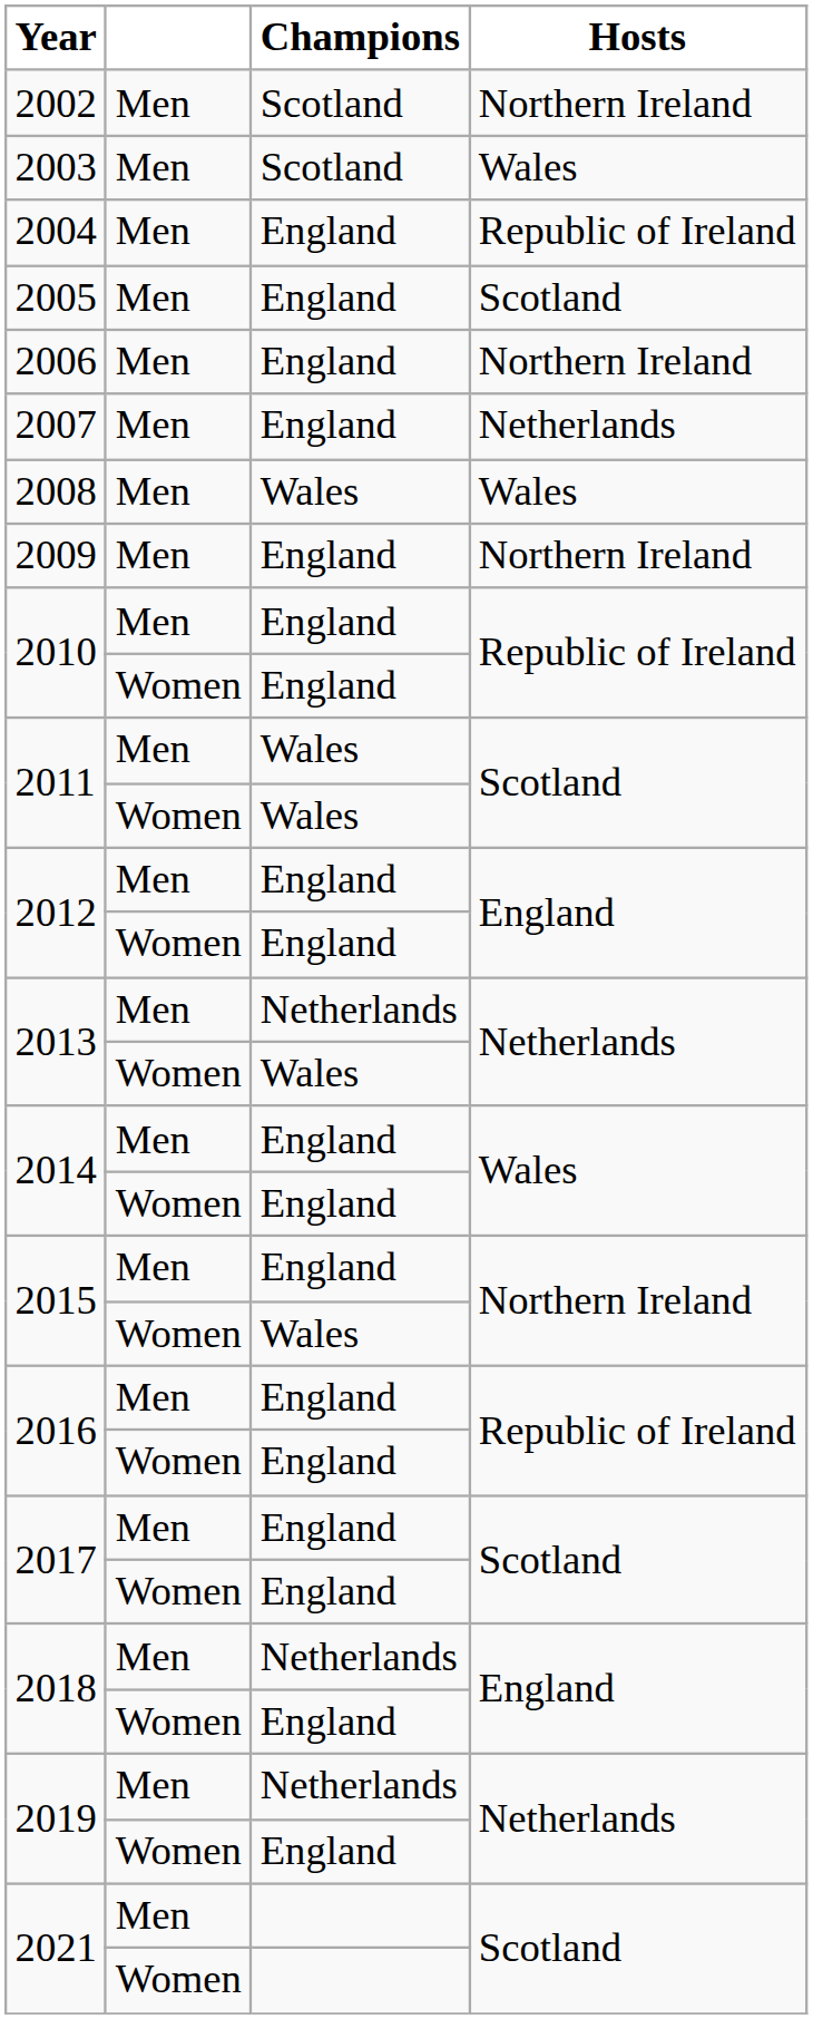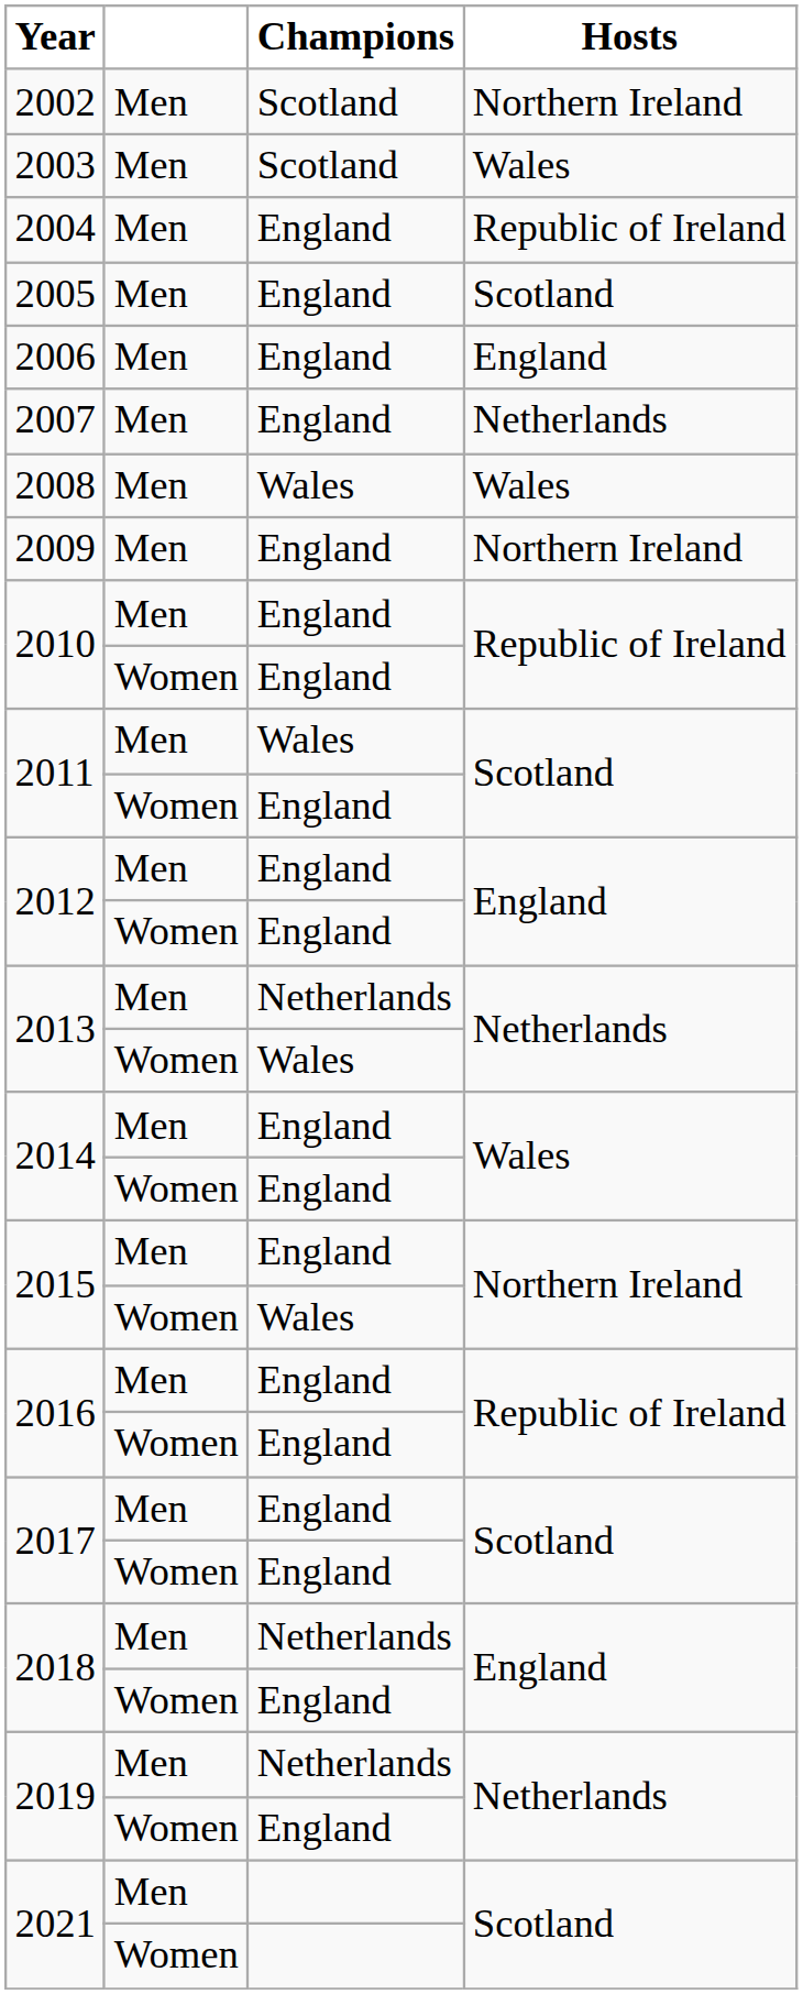 <table class="wikitable">
 <tr>
 <th style="background:#ffffff; color:#000000;">Year</th>
 <th style="background:#ffffff; color:#000000;"></th>
 <th style="background:#ffffff; color:#000000;">Champions</th>
 <th style="background:#ffffff; color:#000000;">Hosts</th>
 </tr>
 <tr>
 <td>2002</td>
 <td>Men</td>
 <td>Scotland</td>
 <td>Northern Ireland</td>
 </tr>
 <tr>
 <td>2003</td>
 <td>Men</td>
 <td>Scotland</td>
 <td>Wales</td>
 </tr>
 <tr>
 <td>2004</td>
 <td>Men</td>
 <td>England</td>
 <td>Republic of Ireland</td>
 </tr>
 <tr>
 <td>2005</td>
 <td>Men</td>
 <td>England</td>
 <td>Scotland</td>
 </tr>
 <tr>
 <td>2006</td>
 <td>Men</td>
 <td>England</td>
-<td>Northern Ireland</td>
+<td>England</td>
 </tr>
 <tr>
 <td>2007</td>
 <td>Men</td>
 <td>England</td>
 <td>Netherlands</td>
 </tr>
 <tr>
 <td>2008</td>
 <td>Men</td>
 <td>Wales</td>
 <td>Wales</td>
 </tr>
 <tr>
 <td>2009</td>
 <td>Men</td>
 <td>England</td>
 <td>Northern Ireland</td>
 </tr>
 <tr>
 <td rowspan=2>2010</td>
 <td>Men</td>
 <td>England</td>
 <td rowspan=2>Republic of Ireland</td>
 </tr>
 <tr>
 <td>Women</td>
 <td>England</td>
 </tr>
 <tr>
 <td rowspan=2>2011</td>
 <td>Men</td>
 <td>Wales</td>
 <td rowspan=2>Scotland</td>
 </tr>
 <tr>
 <td>Women</td>
-<td>Wales</td>
+<td>England</td>
 </tr>
 <tr>
 <td rowspan=2>2012</td>
 <td>Men</td>
 <td>England</td>
 <td rowspan=2>England</td>
 </tr>
 <tr>
 <td>Women</td>
 <td>England</td>
 </tr>
 <tr>
 <td rowspan=2>2013</td>
 <td>Men</td>
 <td>Netherlands</td>
 <td rowspan=2>Netherlands</td>
 </tr>
 <tr>
 <td>Women</td>
 <td>Wales</td>
 </tr>
 <tr>
 <td rowspan=2>2014</td>
 <td>Men</td>
 <td>England</td>
 <td rowspan=2>Wales</td>
 </tr>
 <tr>
 <td>Women</td>
 <td>England</td>
 </tr>
 <tr>
 <td rowspan=2>2015</td>
 <td>Men</td>
 <td>England</td>
 <td rowspan=2>Northern Ireland</td>
 </tr>
 <tr>
 <td>Women</td>
 <td>Wales</td>
 </tr>
 <tr>
 <td rowspan=2>2016</td>
 <td>Men</td>
 <td>England</td>
 <td rowspan=2>Republic of Ireland</td>
 </tr>
 <tr>
 <td>Women</td>
 <td>England</td>
 </tr>
 <tr>
 <td rowspan=2>2017</td>
 <td>Men</td>
 <td>England</td>
 <td rowspan=2>Scotland</td>
 </tr>
 <tr>
 <td>Women</td>
 <td>England</td>
 </tr>
 <tr>
 <td rowspan=2>2018</td>
 <td>Men</td>
 <td>Netherlands</td>
 <td rowspan=2>England</td>
 </tr>
 <tr>
 <td>Women</td>
 <td>England</td>
 </tr>
 <tr>
 <td rowspan=2>2019</td>
 <td>Men</td>
 <td>Netherlands</td>
 <td rowspan=2>Netherlands</td>
 </tr>
 <tr>
 <td>Women</td>
 <td>England</td>
 </tr>
 <tr>
 <td rowspan=2>2021</td>
 <td>Men</td>
 <td></td>
 <td rowspan=2>Scotland</td>
 </tr>
 <tr>
 <td>Women</td>
 <td></td>
 </tr>
 </table>
